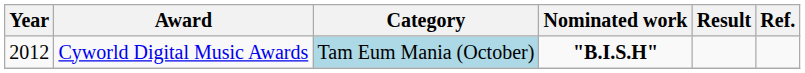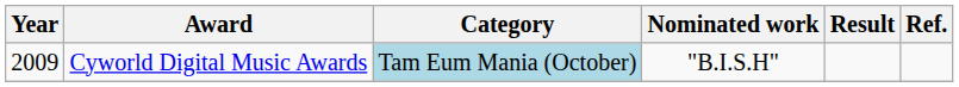 <table class="wikitable plainrowheaders" style="text-align:center;">
 <tr>
 <th>Year</th>
 <th>Award</th>
 <th>Category</th>
 <th>Nominated work</th>
 <th>Result</th>
 <th>Ref.</th>
 </tr>
 <tr>
-<td>2012</td>
+<td>2009</td>
 <td><a href='#'>Cyworld Digital Music Awards</a></td>
 <td style="background: lightblue;">Tam Eum Mania (October)</td>
-<td><strong>"B.I.S.H"</strong></td>
+<td>"B.I.S.H"</td>
 <td></td>
 <td></td>
 </tr>
 <tr>
 </tr>
 </table>
